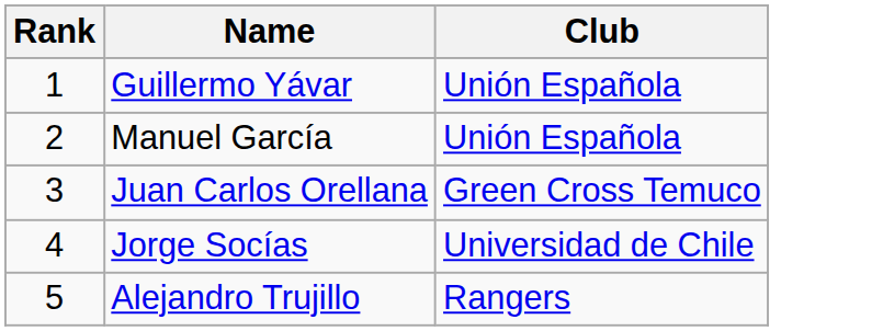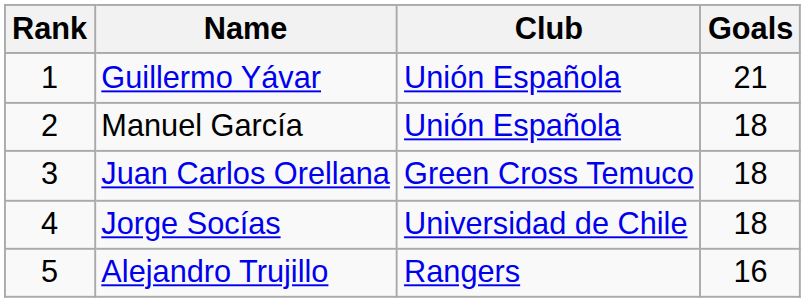 <table class="wikitable">
 <tr>
 <th>Rank</th>
 <th>Name</th>
 <th>Club</th>
+<th>Goals</th>
 </tr>
 <tr>
 <td align=center>1</td>
 <td> <a href='#'>Guillermo Yávar</a></td>
 <td><a href='#'>Unión Española</a></td>
+<td align=center>21</td>
 </tr>
 <tr>
 <td align=center>2</td>
 <td> Manuel García</td>
 <td><a href='#'>Unión Española</a></td>
+<td align=center>18</td>
 </tr>
 <tr>
 <td align=center>3</td>
 <td> <a href='#'>Juan Carlos Orellana</a></td>
 <td><a href='#'>Green Cross Temuco</a></td>
+<td align=center>18</td>
 </tr>
 <tr>
 <td align=center>4</td>
 <td> <a href='#'>Jorge Socías</a></td>
 <td><a href='#'>Universidad de Chile</a></td>
+<td align=center>18</td>
 </tr>
 <tr>
 <td align=center>5</td>
 <td> <a href='#'>Alejandro Trujillo</a></td>
 <td><a href='#'>Rangers</a></td>
+<td align=center>16</td>
 </tr>
 </table>
